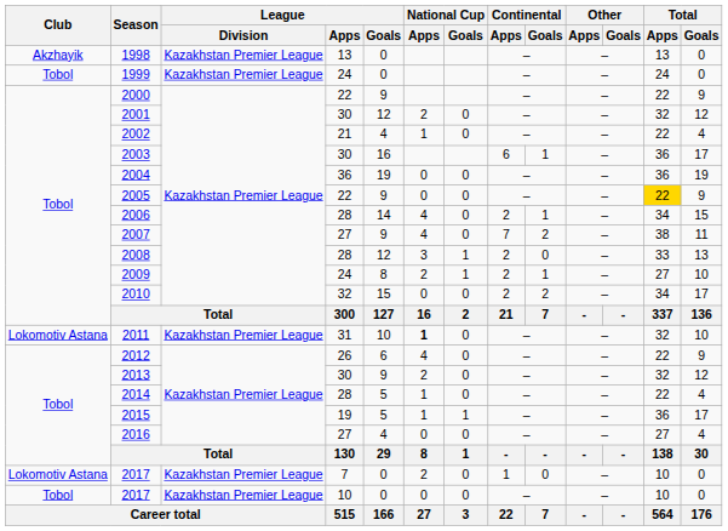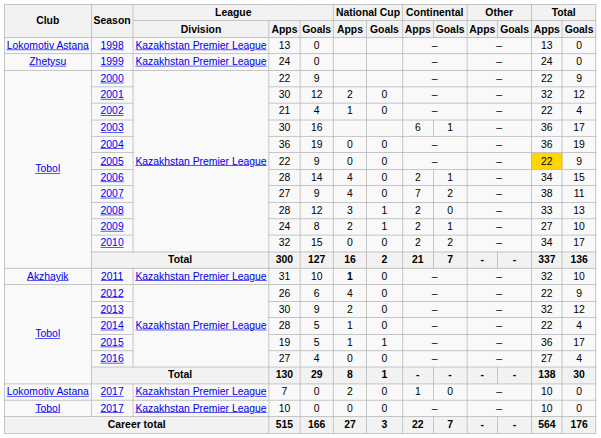 <table class="wikitable" style="text-align: center;">
 <tr>
 <th rowspan="2">Club</th>
 <th rowspan="2">Season</th>
 <th colspan="3">League</th>
 <th colspan="2">National Cup</th>
 <th colspan="2">Continental</th>
 <th colspan="2">Other</th>
 <th colspan="2">Total</th>
 </tr>
 <tr>
 <th>Division</th>
 <th>Apps</th>
 <th>Goals</th>
 <th>Apps</th>
 <th>Goals</th>
 <th>Apps</th>
 <th>Goals</th>
 <th>Apps</th>
 <th>Goals</th>
 <th>Apps</th>
 <th>Goals</th>
 </tr>
 <tr>
-<td valign="center"><a href='#'>Akzhayik</a></td>
+<td valign="center"><a href='#'>Lokomotiv Astana</a></td>
 <td><a href='#'>1998</a></td>
 <td><a href='#'>Kazakhstan Premier League</a></td>
 <td>13</td>
 <td>0</td>
 <td></td>
 <td></td>
 <td colspan="2">–</td>
 <td colspan="2">–</td>
 <td>13</td>
 <td>0</td>
 </tr>
 <tr>
-<td valign="center"><a href='#'>Tobol</a></td>
+<td valign="center"><a href='#'>Zhetysu</a></td>
 <td><a href='#'>1999</a></td>
 <td><a href='#'>Kazakhstan Premier League</a></td>
 <td>24</td>
 <td>0</td>
 <td></td>
 <td></td>
 <td colspan="2">–</td>
 <td colspan="2">–</td>
 <td>24</td>
 <td>0</td>
 </tr>
 <tr>
 <td rowspan="12" valign="center"><a href='#'>Tobol</a></td>
 <td><a href='#'>2000</a></td>
 <td rowspan="11" valign="center"><a href='#'>Kazakhstan Premier League</a></td>
 <td>22</td>
 <td>9</td>
 <td></td>
 <td></td>
 <td colspan="2">–</td>
 <td colspan="2">–</td>
 <td>22</td>
 <td>9</td>
 </tr>
 <tr>
 <td><a href='#'>2001</a></td>
 <td>30</td>
 <td>12</td>
 <td>2</td>
 <td>0</td>
 <td colspan="2">–</td>
 <td colspan="2">–</td>
 <td>32</td>
 <td>12</td>
 </tr>
 <tr>
 <td><a href='#'>2002</a></td>
 <td>21</td>
 <td>4</td>
 <td>1</td>
 <td>0</td>
 <td colspan="2">–</td>
 <td colspan="2">–</td>
 <td>22</td>
 <td>4</td>
 </tr>
 <tr>
 <td><a href='#'>2003</a></td>
 <td>30</td>
 <td>16</td>
 <td></td>
 <td></td>
 <td>6</td>
 <td>1</td>
 <td colspan="2">–</td>
 <td>36</td>
 <td>17</td>
 </tr>
 <tr>
 <td><a href='#'>2004</a></td>
 <td>36</td>
 <td>19</td>
 <td>0</td>
 <td>0</td>
 <td colspan="2">–</td>
 <td colspan="2">–</td>
 <td>36</td>
 <td>19</td>
 </tr>
 <tr>
 <td><a href='#'>2005</a></td>
 <td>22</td>
 <td>9</td>
 <td>0</td>
 <td>0</td>
 <td colspan="2">–</td>
 <td colspan="2">–</td>
 <td style="background: gold;">22</td>
 <td>9</td>
 </tr>
 <tr>
 <td><a href='#'>2006</a></td>
 <td>28</td>
 <td>14</td>
 <td>4</td>
 <td>0</td>
 <td>2</td>
 <td>1</td>
 <td colspan="2">–</td>
 <td>34</td>
 <td>15</td>
 </tr>
 <tr>
 <td><a href='#'>2007</a></td>
 <td>27</td>
 <td>9</td>
 <td>4</td>
 <td>0</td>
 <td>7</td>
 <td>2</td>
 <td colspan="2">–</td>
 <td>38</td>
 <td>11</td>
 </tr>
 <tr>
 <td><a href='#'>2008</a></td>
 <td>28</td>
 <td>12</td>
 <td>3</td>
 <td>1</td>
 <td>2</td>
 <td>0</td>
 <td colspan="2">–</td>
 <td>33</td>
 <td>13</td>
 </tr>
 <tr>
 <td><a href='#'>2009</a></td>
 <td>24</td>
 <td>8</td>
 <td>2</td>
 <td>1</td>
 <td>2</td>
 <td>1</td>
 <td colspan="2">–</td>
 <td>27</td>
 <td>10</td>
 </tr>
 <tr>
 <td><a href='#'>2010</a></td>
 <td>32</td>
 <td>15</td>
 <td>0</td>
 <td>0</td>
 <td>2</td>
 <td>2</td>
 <td colspan="2">–</td>
 <td>34</td>
 <td>17</td>
 </tr>
 <tr>
 <th colspan="2">Total</th>
 <th>300</th>
 <th>127</th>
 <th>16</th>
 <th>2</th>
 <th>21</th>
 <th>7</th>
 <th>-</th>
 <th>-</th>
 <th>337</th>
 <th>136</th>
 </tr>
 <tr>
-<td valign="center"><a href='#'>Lokomotiv Astana</a></td>
+<td valign="center"><a href='#'>Akzhayik</a></td>
 <td><a href='#'>2011</a></td>
 <td><a href='#'>Kazakhstan Premier League</a></td>
 <td>31</td>
 <td>10</td>
 <td><strong>1</strong></td>
 <td>0</td>
 <td colspan="2">–</td>
 <td colspan="2">–</td>
 <td>32</td>
 <td>10</td>
 </tr>
 <tr>
 <td rowspan="6" valign="center"><a href='#'>Tobol</a></td>
 <td><a href='#'>2012</a></td>
 <td rowspan="5" valign="center"><a href='#'>Kazakhstan Premier League</a></td>
 <td>26</td>
 <td>6</td>
 <td>4</td>
 <td>0</td>
 <td colspan="2">–</td>
 <td colspan="2">–</td>
 <td>22</td>
 <td>9</td>
 </tr>
 <tr>
 <td><a href='#'>2013</a></td>
 <td>30</td>
 <td>9</td>
 <td>2</td>
 <td>0</td>
 <td colspan="2">–</td>
 <td colspan="2">–</td>
 <td>32</td>
 <td>12</td>
 </tr>
 <tr>
 <td><a href='#'>2014</a></td>
 <td>28</td>
 <td>5</td>
 <td>1</td>
 <td>0</td>
 <td colspan="2">–</td>
 <td colspan="2">–</td>
 <td>22</td>
 <td>4</td>
 </tr>
 <tr>
 <td><a href='#'>2015</a></td>
 <td>19</td>
 <td>5</td>
 <td>1</td>
 <td>1</td>
 <td colspan="2">–</td>
 <td colspan="2">–</td>
 <td>36</td>
 <td>17</td>
 </tr>
 <tr>
 <td><a href='#'>2016</a></td>
 <td>27</td>
 <td>4</td>
 <td>0</td>
 <td>0</td>
 <td colspan="2">–</td>
 <td colspan="2">–</td>
 <td>27</td>
 <td>4</td>
 </tr>
 <tr>
 <th colspan="2">Total</th>
 <th>130</th>
 <th>29</th>
 <th>8</th>
 <th>1</th>
 <th>-</th>
 <th>-</th>
 <th>-</th>
 <th>-</th>
 <th>138</th>
 <th>30</th>
 </tr>
 <tr>
 <td valign="center"><a href='#'>Lokomotiv Astana</a></td>
 <td><a href='#'>2017</a></td>
 <td><a href='#'>Kazakhstan Premier League</a></td>
 <td>7</td>
 <td>0</td>
 <td>2</td>
 <td>0</td>
 <td>1</td>
 <td>0</td>
 <td colspan="2">–</td>
 <td>10</td>
 <td>0</td>
 </tr>
 <tr>
 <td valign="center"><a href='#'>Tobol</a></td>
 <td><a href='#'>2017</a></td>
 <td><a href='#'>Kazakhstan Premier League</a></td>
 <td>10</td>
 <td>0</td>
 <td>0</td>
 <td>0</td>
 <td colspan="2">–</td>
 <td colspan="2">–</td>
 <td>10</td>
 <td>0</td>
 </tr>
 <tr>
 <th colspan="3">Career total</th>
 <th>515</th>
 <th>166</th>
 <th>27</th>
 <th>3</th>
 <th>22</th>
 <th>7</th>
 <th>-</th>
 <th>-</th>
 <th>564</th>
 <th>176</th>
 </tr>
 </table>
